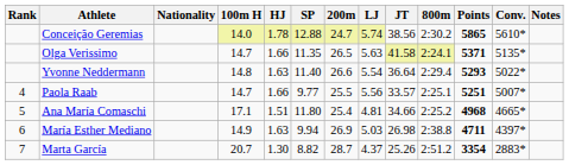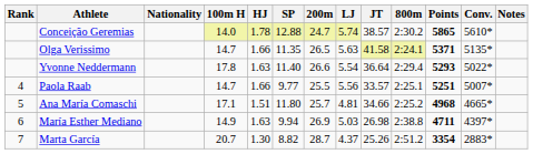 <table class="wikitable sortable" style=" text-align:center;">
 <tr>
 <th>Rank</th>
 <th>Athlete</th>
 <th>Nationality</th>
 <th>100m H</th>
 <th>HJ</th>
 <th>SP</th>
 <th>200m</th>
 <th>LJ</th>
 <th>JT</th>
 <th>800m</th>
 <th>Points</th>
 <th>Conv.</th>
 <th>Notes</th>
 </tr>
 <tr>
 <td></td>
 <td align=left><a href='#'>Conceição Geremias</a></td>
 <td align=left></td>
 <td bgcolor=#F2F5A9>14.0</td>
 <td bgcolor=#F2F5A9>1.78</td>
 <td bgcolor=#F2F5A9>12.88</td>
 <td bgcolor=#F2F5A9>24.7</td>
 <td bgcolor=#F2F5A9>5.74</td>
-<td>38.56</td>
+<td>38.57</td>
 <td>2:30.2</td>
 <td><strong>5865</strong></td>
 <td>5610*</td>
 <td></td>
 </tr>
 <tr>
 <td></td>
 <td align=left><a href='#'>Olga Verissimo</a></td>
 <td align=left></td>
 <td>14.7</td>
 <td>1.66</td>
 <td>11.35</td>
 <td>26.5</td>
 <td>5.63</td>
 <td bgcolor=#F2F5A9>41.58</td>
 <td bgcolor=#F2F5A9>2:24.1</td>
 <td><strong>5371</strong></td>
 <td>5135*</td>
 <td></td>
 </tr>
 <tr>
 <td></td>
 <td align=left><a href='#'>Yvonne Neddermann</a></td>
 <td align=left></td>
-<td>14.8</td>
+<td>17.8</td>
 <td>1.63</td>
 <td>11.40</td>
 <td>26.6</td>
 <td>5.54</td>
 <td>36.64</td>
 <td>2:29.4</td>
 <td><strong>5293</strong></td>
 <td>5022*</td>
 <td></td>
 </tr>
 <tr>
 <td>4</td>
 <td align=left><a href='#'>Paola Raab</a></td>
 <td align=left></td>
 <td>14.7</td>
 <td>1.66</td>
 <td>9.77</td>
 <td>25.5</td>
 <td>5.56</td>
 <td>33.57</td>
 <td>2:25.1</td>
 <td><strong>5251</strong></td>
 <td>5007*</td>
 <td></td>
 </tr>
 <tr>
 <td>5</td>
 <td align=left><a href='#'>Ana María Comaschi</a></td>
 <td align=left></td>
 <td>17.1</td>
 <td>1.51</td>
 <td>11.80</td>
-<td>25.4</td>
+<td>25.7</td>
 <td>4.81</td>
 <td>34.66</td>
 <td>2:25.2</td>
 <td><strong>4968</strong></td>
 <td>4665*</td>
 <td></td>
 </tr>
 <tr>
 <td>6</td>
 <td align=left><a href='#'>María Esther Mediano</a></td>
 <td align=left></td>
 <td>14.9</td>
 <td>1.63</td>
 <td>9.94</td>
 <td>26.9</td>
 <td>5.03</td>
 <td>26.98</td>
 <td>2:38.8</td>
 <td><strong>4711</strong></td>
 <td>4397*</td>
 <td></td>
 </tr>
 <tr>
 <td>7</td>
 <td align=left><a href='#'>Marta García</a></td>
 <td align=left></td>
 <td>20.7</td>
 <td>1.30</td>
 <td>8.82</td>
 <td>28.7</td>
 <td>4.37</td>
 <td>25.26</td>
 <td>2:51.2</td>
 <td><strong>3354</strong></td>
 <td>2883*</td>
 <td></td>
 </tr>
 </table>
